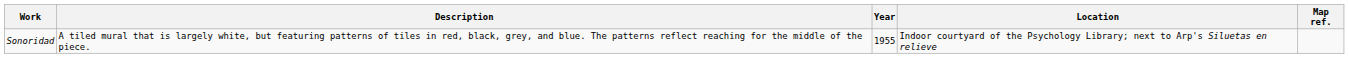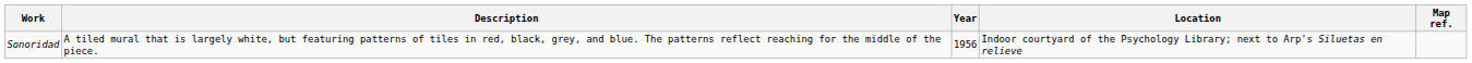 <table class="wikitable">
 <tr>
 <th>Work</th>
 <th>Description</th>
 <th>Year</th>
 <th>Location</th>
 <th>Map ref.</th>
 </tr>
 <tr>
 <td><em>Sonoridad</em></td>
 <td>A tiled mural that is largely white, but featuring patterns of tiles in red, black, grey, and blue. The patterns reflect reaching for the middle of the piece.</td>
-<td>1955</td>
+<td>1956</td>
 <td>Indoor courtyard of the Psychology Library; next to Arp's <em>Siluetas en relieve</em></td>
 <td></td>
 </tr>
 </table>
